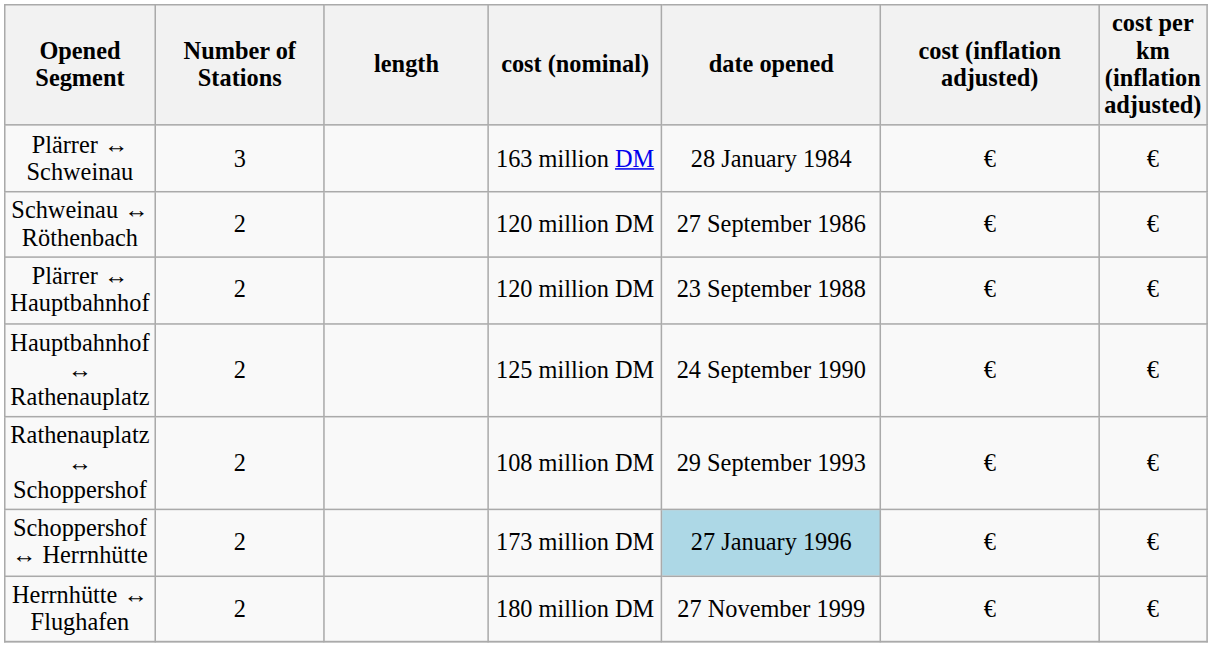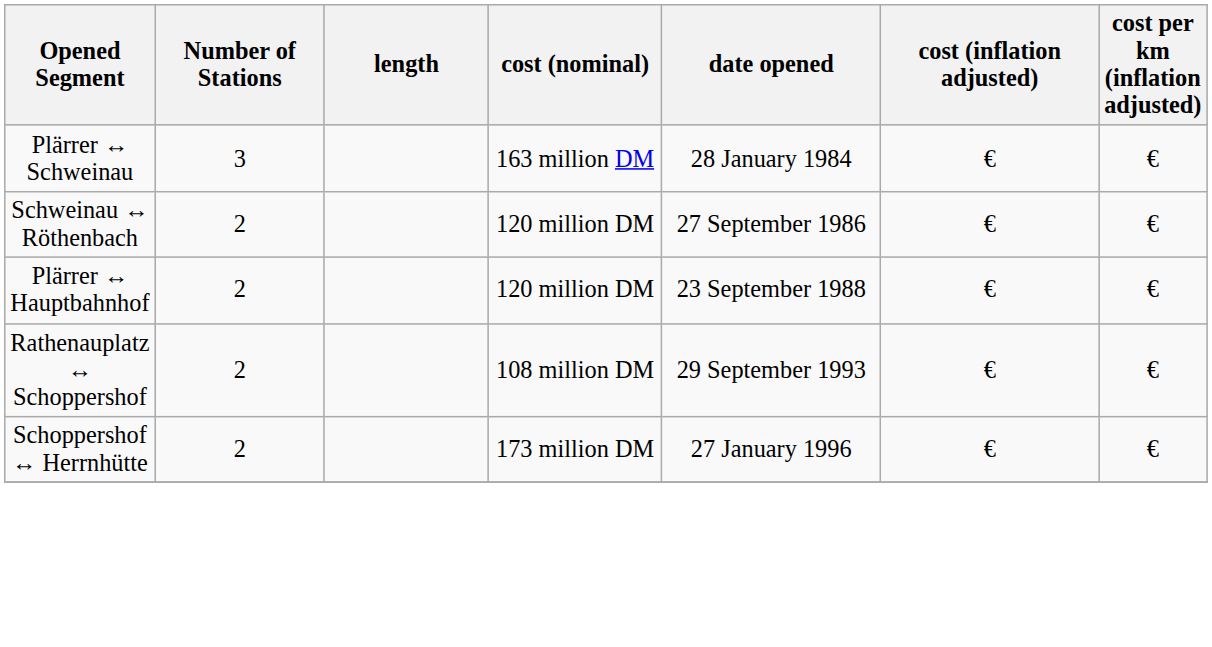 <table class="wikitable sortable" style="width:50%; text-align:center;">
 <tr>
 <th style="width:10%">Opened Segment<br></th>
 <th style="width:16%">Number of Stations <br></th>
 <th style="width:16%">length<br></th>
 <th style="width:16%">cost (nominal)<br></th>
 <th style="width:21%">date opened<br></th>
 <th style="width:21%">cost (inflation adjusted)</th>
 <th>cost per km (inflation adjusted)</th>
 </tr>
 <tr>
 <td>Plärrer ↔ Schweinau</td>
 <td>3</td>
 <td></td>
 <td>163 million <a href='#'>DM</a></td>
 <td>28 January 1984</td>
 <td>€</td>
 <td>€</td>
 </tr>
 <tr>
 <td>Schweinau ↔ Röthenbach</td>
 <td>2</td>
 <td></td>
 <td>120 million DM</td>
 <td>27 September 1986</td>
 <td>€</td>
 <td>€</td>
 </tr>
 <tr>
 <td>Plärrer ↔ Hauptbahnhof</td>
 <td>2</td>
 <td></td>
 <td>120 million DM</td>
 <td>23 September 1988</td>
 <td>€</td>
 <td>€</td>
 </tr>
 <tr>
-<td>Hauptbahnhof ↔ Rathenauplatz</td>
-<td>2</td>
-<td></td>
-<td>125 million DM</td>
-<td>24 September 1990</td>
-<td>€</td>
-<td>€</td>
-</tr>
-<tr>
 <td>Rathenauplatz ↔ Schoppershof</td>
 <td>2</td>
 <td></td>
 <td>108 million DM</td>
 <td>29 September 1993</td>
 <td>€</td>
 <td>€</td>
 </tr>
 <tr>
 <td>Schoppershof ↔ Herrnhütte</td>
 <td>2</td>
 <td></td>
 <td>173 million DM</td>
-<td style="background: lightblue;">27 January 1996</td>
-<td>€</td>
-<td>€</td>
-</tr>
-<tr>
-<td>Herrnhütte ↔ Flughafen</td>
-<td>2</td>
-<td></td>
-<td>180 million DM</td>
-<td>27 November 1999</td>
+<td>27 January 1996</td>
 <td>€</td>
 <td>€</td>
 </tr>
 <tr>
 </tr>
 </table>
